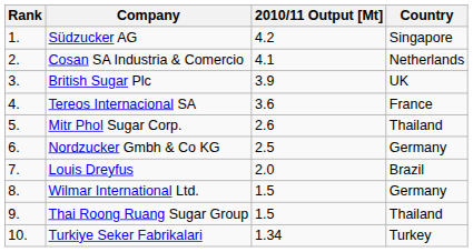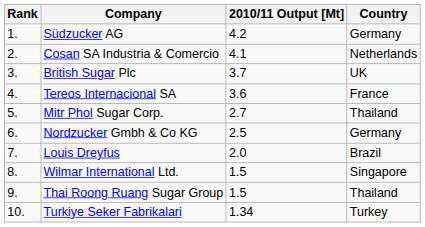 <table class="wikitable sortable">
 <tr>
 <th>Rank</th>
 <th>Company</th>
 <th>2010/11 Output [Mt]</th>
 <th>Country</th>
 </tr>
 <tr>
 <td>1.</td>
 <td><a href='#'>Südzucker</a> AG</td>
 <td>4.2</td>
-<td>Singapore</td>
+<td>Germany</td>
 </tr>
 <tr>
 <td>2.</td>
 <td><a href='#'>Cosan</a> SA Industria & Comercio</td>
 <td>4.1</td>
 <td>Netherlands</td>
 </tr>
 <tr>
 <td>3.</td>
 <td><a href='#'>British Sugar</a> Plc</td>
-<td>3.9</td>
+<td>3.7</td>
 <td>UK</td>
 </tr>
 <tr>
 <td>4.</td>
 <td><a href='#'>Tereos Internacional</a> SA</td>
 <td>3.6</td>
 <td>France</td>
 </tr>
 <tr>
 <td>5.</td>
 <td><a href='#'>Mitr Phol</a> Sugar Corp.</td>
-<td>2.6</td>
+<td>2.7</td>
 <td>Thailand</td>
 </tr>
 <tr>
 <td>6.</td>
 <td><a href='#'>Nordzucker</a> Gmbh & Co KG</td>
 <td>2.5</td>
 <td>Germany</td>
 </tr>
 <tr>
 <td>7.</td>
 <td><a href='#'>Louis Dreyfus</a></td>
 <td>2.0</td>
 <td>Brazil</td>
 </tr>
 <tr>
 <td>8.</td>
 <td><a href='#'>Wilmar International</a> Ltd.</td>
 <td>1.5</td>
-<td>Germany</td>
+<td>Singapore</td>
 </tr>
 <tr>
 <td>9.</td>
 <td><a href='#'>Thai Roong Ruang</a> Sugar Group</td>
 <td>1.5</td>
 <td>Thailand</td>
 </tr>
 <tr>
 <td>10.</td>
 <td><a href='#'>Turkiye Seker Fabrikalari</a></td>
 <td>1.34</td>
 <td>Turkey</td>
 </tr>
 </table>
